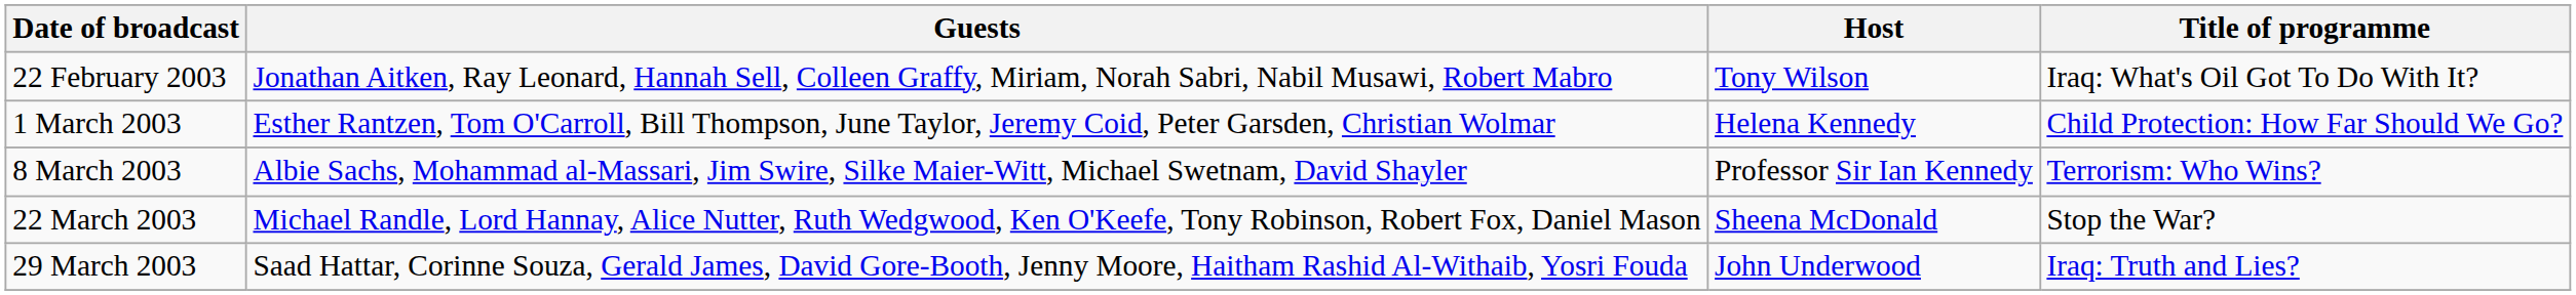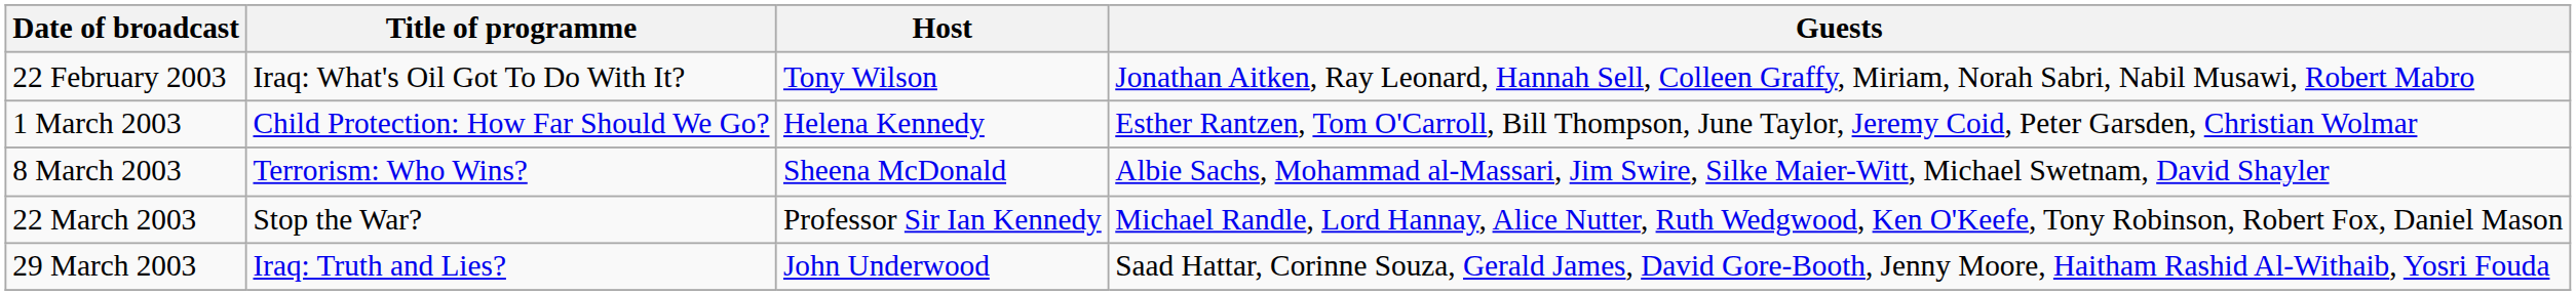 <table class="wikitable" style="margin: 1em auto 1em auto">
 <tr>
 <th>Date of broadcast</th>
+<th>Title of programme</th>
+<th>Host</th>
 <th>Guests</th>
-<th>Host</th>
-<th>Title of programme</th>
 </tr>
 <tr>
 <td>22 February 2003</td>
+<td>Iraq: What's Oil Got To Do With It?</td>
+<td><a href='#'>Tony Wilson</a></td>
 <td><a href='#'>Jonathan Aitken</a>, Ray Leonard, <a href='#'>Hannah Sell</a>, <a href='#'>Colleen Graffy</a>, Miriam, Norah Sabri, Nabil Musawi, <a href='#'>Robert Mabro</a></td>
-<td><a href='#'>Tony Wilson</a></td>
-<td>Iraq: What's Oil Got To Do With It?</td>
 </tr>
 <tr>
 <td>1 March 2003</td>
+<td><a href='#'>Child Protection: How Far Should We Go?</a></td>
+<td><a href='#'>Helena Kennedy</a></td>
 <td><a href='#'>Esther Rantzen</a>, <a href='#'>Tom O'Carroll</a>, Bill Thompson, June Taylor, <a href='#'>Jeremy Coid</a>, Peter Garsden, <a href='#'>Christian Wolmar</a></td>
-<td><a href='#'>Helena Kennedy</a></td>
-<td><a href='#'>Child Protection: How Far Should We Go?</a></td>
 </tr>
 <tr>
 <td>8 March 2003</td>
+<td><a href='#'>Terrorism: Who Wins?</a></td>
+<td><a href='#'>Sheena McDonald</a></td>
 <td><a href='#'>Albie Sachs</a>, <a href='#'>Mohammad al-Massari</a>, <a href='#'>Jim Swire</a>, <a href='#'>Silke Maier-Witt</a>, Michael Swetnam, <a href='#'>David Shayler</a></td>
-<td>Professor <a href='#'>Sir Ian Kennedy</a></td>
-<td><a href='#'>Terrorism: Who Wins?</a></td>
 </tr>
 <tr>
 <td>22 March 2003</td>
+<td>Stop the War?</td>
+<td>Professor <a href='#'>Sir Ian Kennedy</a></td>
 <td><a href='#'>Michael Randle</a>, <a href='#'>Lord Hannay</a>, <a href='#'>Alice Nutter</a>, <a href='#'>Ruth Wedgwood</a>, <a href='#'>Ken O'Keefe</a>, Tony Robinson, Robert Fox, Daniel Mason</td>
-<td><a href='#'>Sheena McDonald</a></td>
-<td>Stop the War?</td>
 </tr>
 <tr>
 <td>29 March 2003</td>
+<td><a href='#'>Iraq: Truth and Lies?</a></td>
+<td><a href='#'>John Underwood</a></td>
 <td>Saad Hattar, Corinne Souza, <a href='#'>Gerald James</a>, <a href='#'>David Gore-Booth</a>, Jenny Moore, <a href='#'>Haitham Rashid Al-Withaib</a>, <a href='#'>Yosri Fouda</a></td>
-<td><a href='#'>John Underwood</a></td>
-<td><a href='#'>Iraq: Truth and Lies?</a></td>
 </tr>
 </table>
